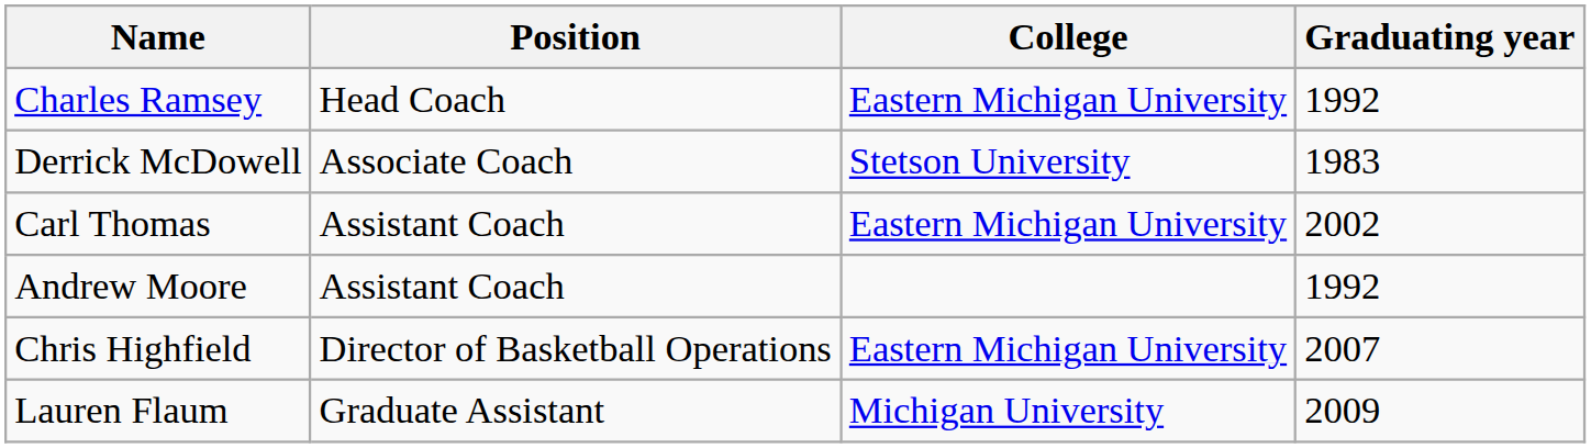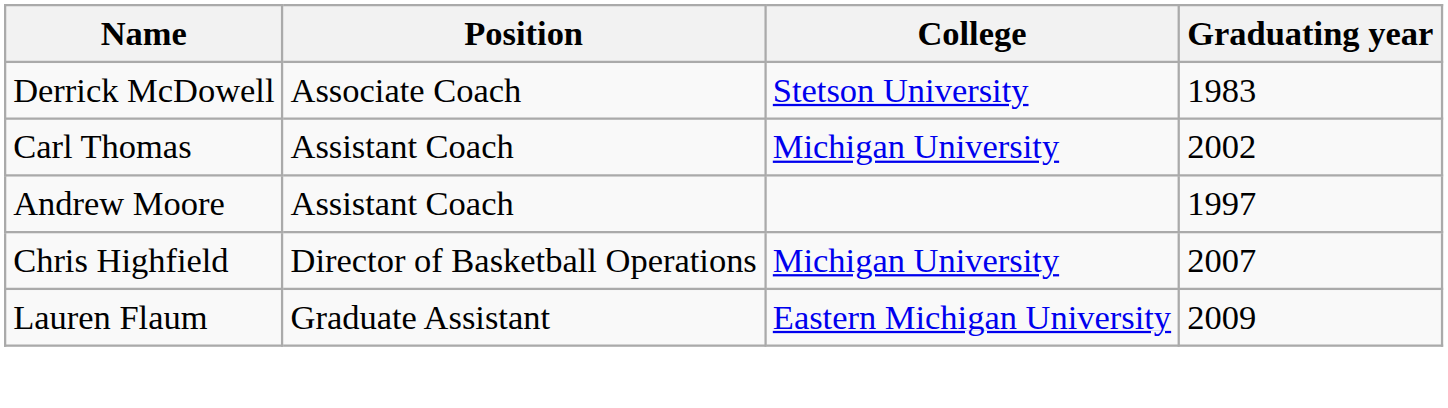 <table class="wikitable" style="font-size: 95%;">
 <tr>
 <th>Name</th>
 <th>Position</th>
 <th>College</th>
 <th>Graduating year</th>
-</tr>
-<tr>
-<td><a href='#'>Charles Ramsey</a></td>
-<td>Head Coach</td>
-<td><a href='#'>Eastern Michigan University</a></td>
-<td>1992</td>
 </tr>
 <tr>
 <td>Derrick McDowell</td>
 <td>Associate Coach</td>
 <td><a href='#'>Stetson University</a></td>
 <td>1983</td>
 </tr>
 <tr>
 <td>Carl Thomas</td>
 <td>Assistant Coach</td>
-<td><a href='#'>Eastern Michigan University</a></td>
+<td><a href='#'>Michigan University</a></td>
 <td>2002</td>
 </tr>
 <tr>
 <td>Andrew Moore</td>
 <td>Assistant Coach</td>
 <td></td>
-<td>1992</td>
+<td>1997</td>
 </tr>
 <tr>
 <td>Chris Highfield</td>
 <td>Director of Basketball Operations</td>
-<td><a href='#'>Eastern Michigan University</a></td>
+<td><a href='#'>Michigan University</a></td>
 <td>2007</td>
 </tr>
 <tr>
 <td>Lauren Flaum</td>
 <td>Graduate Assistant</td>
-<td><a href='#'>Michigan University</a></td>
+<td><a href='#'>Eastern Michigan University</a></td>
 <td>2009</td>
 </tr>
 </table>
